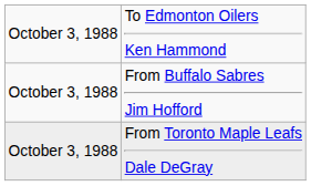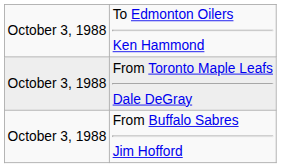 <table class="wikitable">
 <tr>
 <td>October 3, 1988</td>
 <td valign="top">To <a href='#'>Edmonton Oilers</a><hr><a href='#'>Ken Hammond</a></td>
 </tr>
+<tr style="background:#eee;">
+<td>October 3, 1988</td>
+<td valign="top">From <a href='#'>Toronto Maple Leafs</a><hr><a href='#'>Dale DeGray</a></td>
+</tr>
 <tr>
 <td>October 3, 1988</td>
 <td valign="top">From <a href='#'>Buffalo Sabres</a><hr><a href='#'>Jim Hofford</a></td>
 </tr>
-<tr style="background:#eee;">
-<td>October 3, 1988</td>
-<td valign="top">From <a href='#'>Toronto Maple Leafs</a><hr><a href='#'>Dale DeGray</a></td>
-</tr>
 </table>
